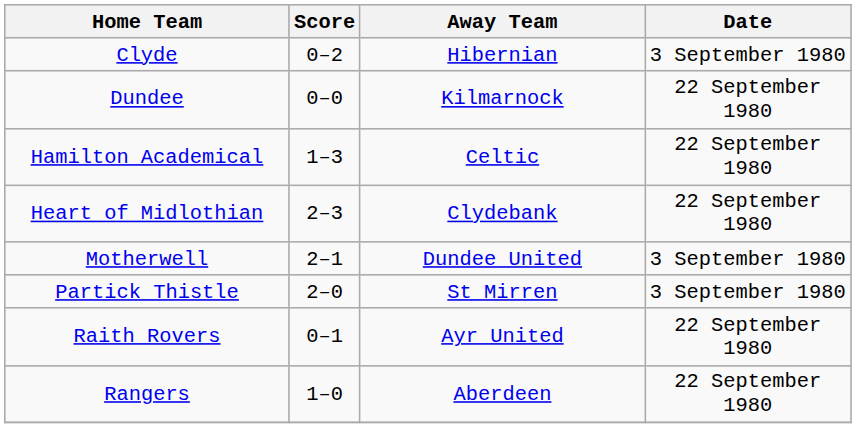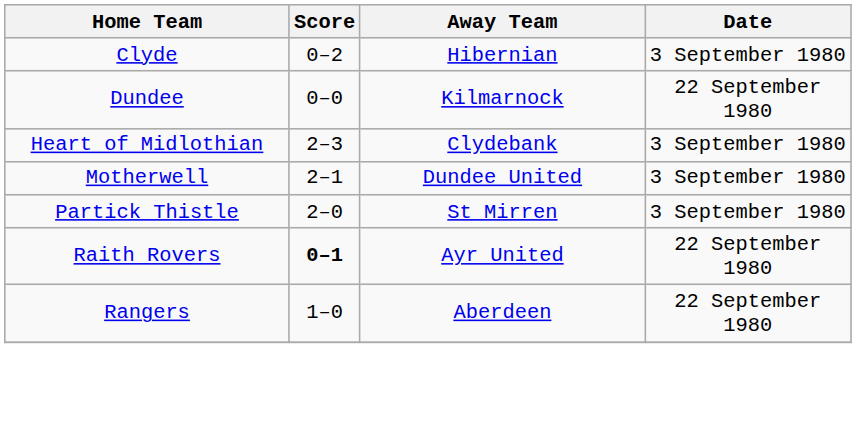 <table class="wikitable" style="text-align:center;">
 <tr>
 <th width=175>Home Team</th>
 <th width=20>Score</th>
 <th width=175>Away Team</th>
 <th width= 125>Date</th>
 </tr>
 <tr>
 <td><a href='#'>Clyde</a></td>
 <td>0–2</td>
 <td><a href='#'>Hibernian</a></td>
 <td>3 September 1980</td>
 </tr>
 <tr>
 <td><a href='#'>Dundee</a></td>
 <td>0–0</td>
 <td><a href='#'>Kilmarnock</a></td>
 <td>22 September 1980</td>
 </tr>
 <tr>
-<td><a href='#'>Hamilton Academical</a></td>
-<td>1–3</td>
-<td><a href='#'>Celtic</a></td>
-<td>22 September 1980</td>
-</tr>
-<tr>
 <td><a href='#'>Heart of Midlothian</a></td>
 <td>2–3</td>
 <td><a href='#'>Clydebank</a></td>
-<td>22 September 1980</td>
+<td>3 September 1980</td>
 </tr>
 <tr>
 <td><a href='#'>Motherwell</a></td>
 <td>2–1</td>
 <td><a href='#'>Dundee United</a></td>
 <td>3 September 1980</td>
 </tr>
 <tr>
 <td><a href='#'>Partick Thistle</a></td>
 <td>2–0</td>
 <td><a href='#'>St Mirren</a></td>
 <td>3 September 1980</td>
 </tr>
 <tr>
 <td><a href='#'>Raith Rovers</a></td>
-<td>0–1</td>
+<td><strong>0–1</strong></td>
 <td><a href='#'>Ayr United</a></td>
 <td>22 September 1980</td>
 </tr>
 <tr>
 <td><a href='#'>Rangers</a></td>
 <td>1–0</td>
 <td><a href='#'>Aberdeen</a></td>
 <td>22 September 1980</td>
 </tr>
 <tr>
 </tr>
 </table>
